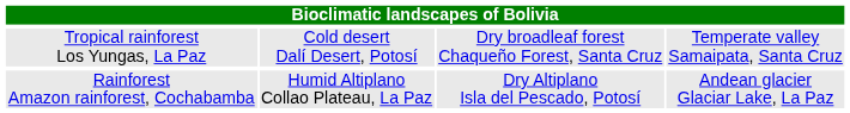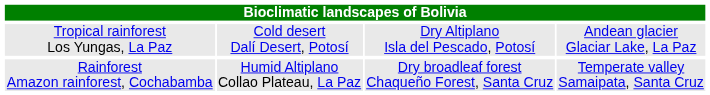 <table class="toc" cellpadding=0 cellspacing=2 width=800px style="float:center; margin: 0.5em 0.5em 0.5em 1em; padding: 0.5e">
 <tr>
 <td colspan=8 style="background:#green; color:white; font-size:100%" align=center bgcolor="green"><strong>Bioclimatic landscapes of Bolivia</strong></td>
 </tr>
 <tr>
 <td align=center valign=center bgcolor="white"></td>
 <td align=center valign=center bgcolor="white"></td>
 <td align=center valign=center bgcolor="white"></td>
 <td align=center valign=center bgcolor="white"></td>
 </tr>
 <tr>
 <td style="background:#e9e9e9;" align=center><a href='#'>Tropical rainforest</a><br>Los Yungas, <a href='#'>La Paz</a></td>
 <td style="background:#e9e9e9;" align=center><a href='#'>Cold desert</a><br><a href='#'>Dalí Desert</a>, <a href='#'>Potosí</a></td>
-<td style="background:#e9e9e9;" align=center><a href='#'>Dry broadleaf forest</a><br><a href='#'>Chaqueño Forest</a>, <a href='#'>Santa Cruz</a></td>
-<td style="background:#e9e9e9;" align=center><a href='#'>Temperate valley</a><br><a href='#'>Samaipata</a>, <a href='#'>Santa Cruz</a></td>
+<td style="background:#e9e9e9;" align=center><a href='#'>Dry Altiplano</a><br><a href='#'>Isla del Pescado</a>, <a href='#'>Potosí</a></td>
+<td style="background:#e9e9e9;" align=center><a href='#'>Andean glacier</a><br><a href='#'>Glaciar Lake</a>, <a href='#'>La Paz</a></td>
 </tr>
 <tr>
 <td align=center valign=center bgcolor="white"></td>
 <td align=center valign=center bgcolor="white"></td>
 <td align=center valign=center bgcolor="white"></td>
 <td align=center valign=center bgcolor="white"></td>
 </tr>
 <tr>
 <td style="background:#e9e9e9;" align=center><a href='#'>Rainforest</a><br><a href='#'>Amazon rainforest</a>, <a href='#'>Cochabamba</a></td>
 <td style="background:#e9e9e9;" align=center><a href='#'>Humid Altiplano</a><br>Collao Plateau, <a href='#'>La Paz</a></td>
-<td style="background:#e9e9e9;" align=center><a href='#'>Dry Altiplano</a><br><a href='#'>Isla del Pescado</a>, <a href='#'>Potosí</a></td>
-<td style="background:#e9e9e9;" align=center><a href='#'>Andean glacier</a><br><a href='#'>Glaciar Lake</a>, <a href='#'>La Paz</a></td>
+<td style="background:#e9e9e9;" align=center><a href='#'>Dry broadleaf forest</a><br><a href='#'>Chaqueño Forest</a>, <a href='#'>Santa Cruz</a></td>
+<td style="background:#e9e9e9;" align=center><a href='#'>Temperate valley</a><br><a href='#'>Samaipata</a>, <a href='#'>Santa Cruz</a></td>
 </tr>
 <tr>
 </tr>
 </table>
